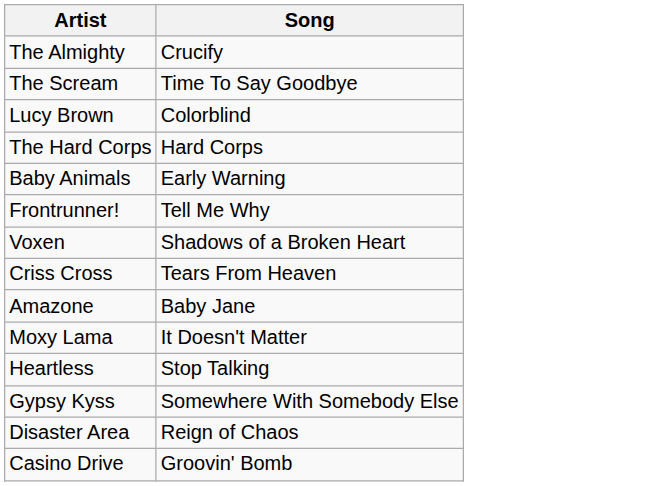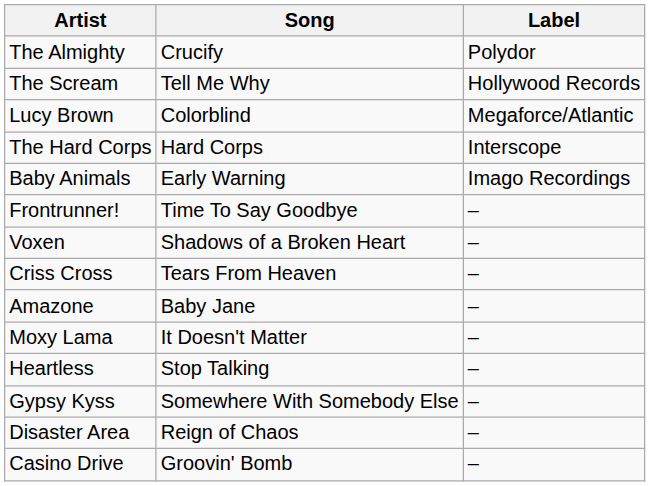 <table class="wikitable">
 <tr>
 <th>Artist</th>
 <th>Song</th>
+<th>Label</th>
 </tr>
 <tr>
 <td>The Almighty</td>
 <td>Crucify</td>
+<td>Polydor</td>
 </tr>
 <tr>
 <td>The Scream</td>
-<td>Time To Say Goodbye</td>
+<td>Tell Me Why</td>
+<td>Hollywood Records</td>
 </tr>
 <tr>
 <td>Lucy Brown</td>
 <td>Colorblind</td>
+<td>Megaforce/Atlantic</td>
 </tr>
 <tr>
 <td>The Hard Corps</td>
 <td>Hard Corps</td>
+<td>Interscope</td>
 </tr>
 <tr>
 <td>Baby Animals</td>
 <td>Early Warning</td>
+<td>Imago Recordings</td>
 </tr>
 <tr>
 <td>Frontrunner!</td>
-<td>Tell Me Why</td>
+<td>Time To Say Goodbye</td>
+<td>–</td>
 </tr>
 <tr>
 <td>Voxen</td>
 <td>Shadows of a Broken Heart</td>
+<td>–</td>
 </tr>
 <tr>
 <td>Criss Cross</td>
 <td>Tears From Heaven</td>
+<td>–</td>
 </tr>
 <tr>
 <td>Amazone</td>
 <td>Baby Jane</td>
+<td>–</td>
 </tr>
 <tr>
 <td>Moxy Lama</td>
 <td>It Doesn't Matter</td>
+<td>–</td>
 </tr>
 <tr>
 <td>Heartless</td>
 <td>Stop Talking</td>
+<td>–</td>
 </tr>
 <tr>
 <td>Gypsy Kyss</td>
 <td>Somewhere With Somebody Else</td>
+<td>–</td>
 </tr>
 <tr>
 <td>Disaster Area</td>
 <td>Reign of Chaos</td>
+<td>–</td>
 </tr>
 <tr>
 <td>Casino Drive</td>
 <td>Groovin' Bomb</td>
+<td>–</td>
 </tr>
 </table>
